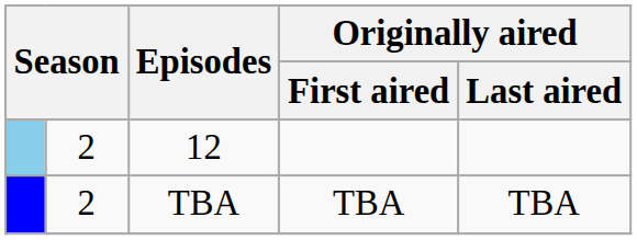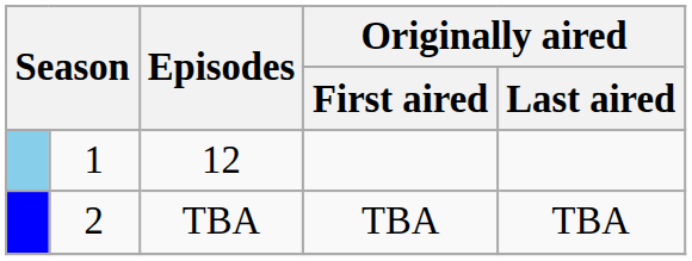 <table class="wikitable">
 <tr>
 <th colspan="2" rowspan="2">Season</th>
 <th rowspan="2">Episodes</th>
 <th colspan="2">Originally aired</th>
 </tr>
 <tr>
 <th>First aired</th>
 <th>Last aired</th>
 </tr>
 <tr>
 <td bgcolor="skyblue"></td>
-<td align="center">2</td>
+<td align="center">1</td>
 <td align="center">12</td>
 <td></td>
 <td></td>
 </tr>
 <tr>
 <td bgcolor="blue"></td>
 <td align="center">2</td>
 <td align="center">TBA</td>
 <td align=center>TBA</td>
 <td align=center>TBA</td>
 </tr>
 <tr>
 </tr>
 </table>
